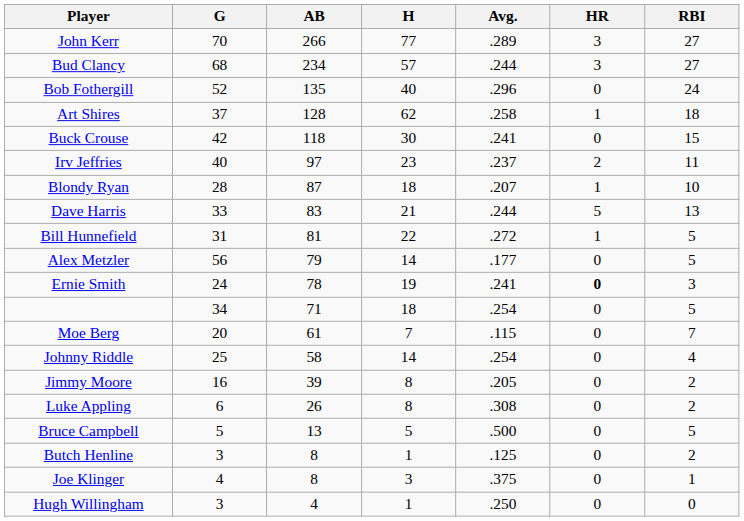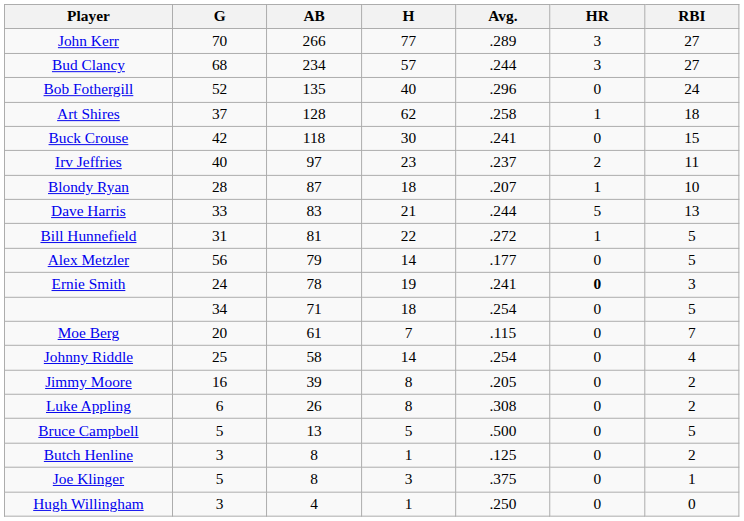 <table class="wikitable sortable">
 <tr>
 <th bgcolor="#DDDDFF" width="16%">Player</th>
 <th bgcolor="#DDDDFF" width="9%">G</th>
 <th bgcolor="#DDDDFF" width="9%">AB</th>
 <th bgcolor="#DDDDFF" width="9%">H</th>
 <th bgcolor="#DDDDFF" width="9%">Avg.</th>
 <th bgcolor="#DDDDFF" width="9%">HR</th>
 <th bgcolor="#DDDDFF" width="9%">RBI</th>
 </tr>
 <tr align="center">
 <td><a href='#'>John Kerr</a></td>
 <td>70</td>
 <td>266</td>
 <td>77</td>
 <td>.289</td>
 <td>3</td>
 <td>27</td>
 </tr>
 <tr align=center>
 <td><a href='#'>Bud Clancy</a></td>
 <td>68</td>
 <td>234</td>
 <td>57</td>
 <td>.244</td>
 <td>3</td>
 <td>27</td>
 </tr>
 <tr align=center>
 <td><a href='#'>Bob Fothergill</a></td>
 <td>52</td>
 <td>135</td>
 <td>40</td>
 <td>.296</td>
 <td>0</td>
 <td>24</td>
 </tr>
 <tr align=center>
 <td><a href='#'>Art Shires</a></td>
 <td>37</td>
 <td>128</td>
 <td>62</td>
 <td>.258</td>
 <td>1</td>
 <td>18</td>
 </tr>
 <tr align=center>
 <td><a href='#'>Buck Crouse</a></td>
 <td>42</td>
 <td>118</td>
 <td>30</td>
 <td>.241</td>
 <td>0</td>
 <td>15</td>
 </tr>
 <tr align=center>
 <td><a href='#'>Irv Jeffries</a></td>
 <td>40</td>
 <td>97</td>
 <td>23</td>
 <td>.237</td>
 <td>2</td>
 <td>11</td>
 </tr>
 <tr align=center>
 <td><a href='#'>Blondy Ryan</a></td>
 <td>28</td>
 <td>87</td>
 <td>18</td>
 <td>.207</td>
 <td>1</td>
 <td>10</td>
 </tr>
 <tr align=center>
 <td><a href='#'>Dave Harris</a></td>
 <td>33</td>
 <td>83</td>
 <td>21</td>
 <td>.244</td>
 <td>5</td>
 <td>13</td>
 </tr>
 <tr align=center>
 <td><a href='#'>Bill Hunnefield</a></td>
 <td>31</td>
 <td>81</td>
 <td>22</td>
 <td>.272</td>
 <td>1</td>
 <td>5</td>
 </tr>
 <tr align=center>
 <td><a href='#'>Alex Metzler</a></td>
 <td>56</td>
 <td>79</td>
 <td>14</td>
 <td>.177</td>
 <td>0</td>
 <td>5</td>
 </tr>
 <tr align=center>
 <td><a href='#'>Ernie Smith</a></td>
 <td>24</td>
 <td>78</td>
 <td>19</td>
 <td>.241</td>
 <td><strong>0</strong></td>
 <td>3</td>
 </tr>
 <tr align=center>
 <td></td>
 <td>34</td>
 <td>71</td>
 <td>18</td>
 <td>.254</td>
 <td>0</td>
 <td>5</td>
 </tr>
 <tr align="center">
 <td><a href='#'>Moe Berg</a></td>
 <td>20</td>
 <td>61</td>
 <td>7</td>
 <td>.115</td>
 <td>0</td>
 <td>7</td>
 </tr>
 <tr align=center>
 <td><a href='#'>Johnny Riddle</a></td>
 <td>25</td>
 <td>58</td>
 <td>14</td>
 <td>.254</td>
 <td>0</td>
 <td>4</td>
 </tr>
 <tr align=center>
 <td><a href='#'>Jimmy Moore</a></td>
 <td>16</td>
 <td>39</td>
 <td>8</td>
 <td>.205</td>
 <td>0</td>
 <td>2</td>
 </tr>
 <tr align=center>
 <td><a href='#'>Luke Appling</a></td>
 <td>6</td>
 <td>26</td>
 <td>8</td>
 <td>.308</td>
 <td>0</td>
 <td>2</td>
 </tr>
 <tr align=center>
 <td><a href='#'>Bruce Campbell</a></td>
 <td>5</td>
 <td>13</td>
 <td>5</td>
 <td>.500</td>
 <td>0</td>
 <td>5</td>
 </tr>
 <tr align=center>
 <td><a href='#'>Butch Henline</a></td>
 <td>3</td>
 <td>8</td>
 <td>1</td>
 <td>.125</td>
 <td>0</td>
 <td>2</td>
 </tr>
 <tr align=center>
 <td><a href='#'>Joe Klinger</a></td>
-<td>4</td>
+<td>5</td>
 <td>8</td>
 <td>3</td>
 <td>.375</td>
 <td>0</td>
 <td>1</td>
 </tr>
 <tr align=center>
 <td><a href='#'>Hugh Willingham</a></td>
 <td>3</td>
 <td>4</td>
 <td>1</td>
 <td>.250</td>
 <td>0</td>
 <td>0</td>
 </tr>
 </table>
